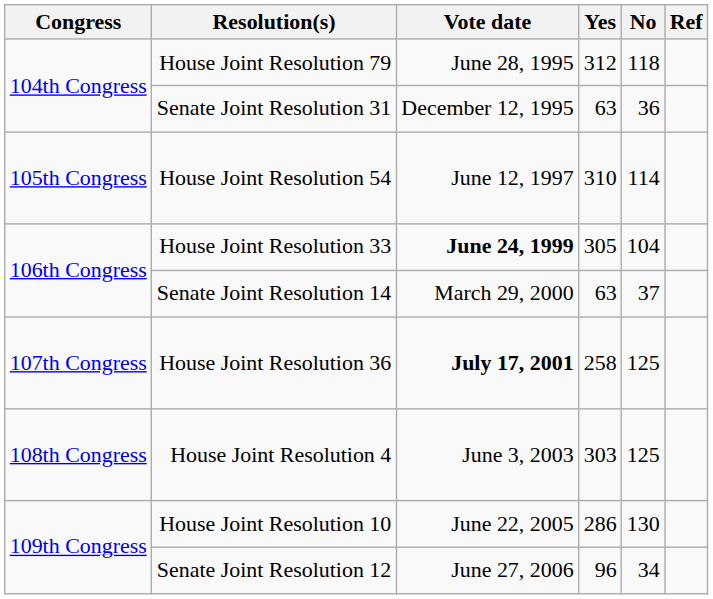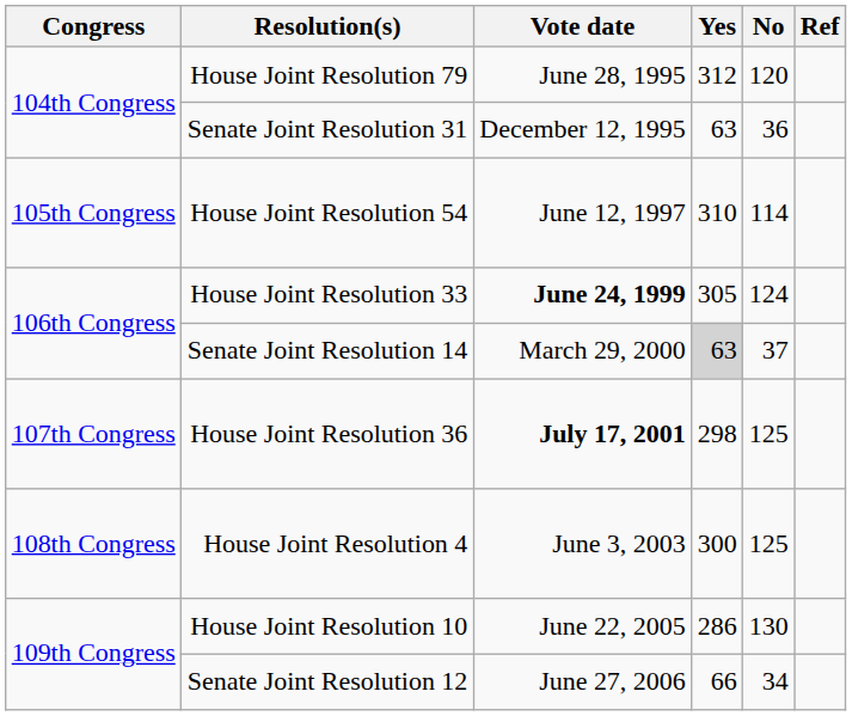 <table class="wikitable">
 <tr>
 <th>Congress</th>
 <th>Resolution(s)</th>
 <th>Vote date</th>
 <th>Yes</th>
 <th>No</th>
 <th>Ref</th>
 </tr>
 <tr>
 <td rowspan="2" style="text-align:right; height:60px;"><a href='#'>104th Congress</a></td>
 <td style="text-align:right;">House Joint Resolution 79</td>
 <td style="text-align:right;">June 28, 1995</td>
 <td style="text-align:right;">312</td>
-<td style="text-align:right;">118</td>
+<td style="text-align:right;">120</td>
 <td></td>
 </tr>
 <tr>
 <td style="text-align:right;">Senate Joint Resolution 31</td>
 <td style="text-align:right;">December 12, 1995</td>
 <td style="text-align:right;">63</td>
 <td style="text-align:right;">36</td>
 <td></td>
 </tr>
 <tr>
 <td style="text-align:right; height:60px;"><a href='#'>105th Congress</a></td>
 <td style="text-align:right;">House Joint Resolution 54</td>
 <td style="text-align:right;">June 12, 1997</td>
 <td style="text-align:right;">310</td>
 <td style="text-align:right;">114</td>
 <td></td>
 </tr>
 <tr>
 <td rowspan="2" style="text-align:right; height:60px;"><a href='#'>106th Congress</a></td>
 <td style="text-align:right;">House Joint Resolution 33</td>
 <td style="text-align:right;"><strong>June 24, 1999</strong></td>
 <td style="text-align:right;">305</td>
-<td style="text-align:right;">104</td>
+<td style="text-align:right;">124</td>
 <td></td>
 </tr>
 <tr>
 <td style="text-align:right;">Senate Joint Resolution 14</td>
 <td style="text-align:right;">March 29, 2000</td>
-<td style="text-align:right;">63</td>
+<td style="background: lightgrey; text-align:right;">63</td>
 <td style="text-align:right;">37</td>
 <td></td>
 </tr>
 <tr>
 <td style="text-align:right; height:60px;"><a href='#'>107th Congress</a></td>
 <td style="text-align:right;">House Joint Resolution 36</td>
 <td style="text-align:right;"><strong>July 17, 2001</strong></td>
-<td style="text-align:right;">258</td>
+<td style="text-align:right;">298</td>
 <td style="text-align:right;">125</td>
 <td></td>
 </tr>
 <tr>
 <td style="text-align:right; height:60px;"><a href='#'>108th Congress</a></td>
 <td style="text-align:right;">House Joint Resolution 4</td>
 <td style="text-align:right;">June 3, 2003</td>
-<td style="text-align:right;">303</td>
+<td style="text-align:right;">300</td>
 <td style="text-align:right;">125</td>
 <td></td>
 </tr>
 <tr>
 <td rowspan="2" style="text-align:right; height:60px;"><a href='#'>109th Congress</a></td>
 <td style="text-align:right;">House Joint Resolution 10</td>
 <td style="text-align:right;">June 22, 2005</td>
 <td style="text-align:right;">286</td>
 <td style="text-align:right;">130</td>
 <td></td>
 </tr>
 <tr>
 <td style="text-align:right;">Senate Joint Resolution 12</td>
 <td style="text-align:right;">June 27, 2006</td>
-<td style="text-align:right;">96</td>
+<td style="text-align:right;">66</td>
 <td style="text-align:right;">34</td>
 <td></td>
 </tr>
 </table>
